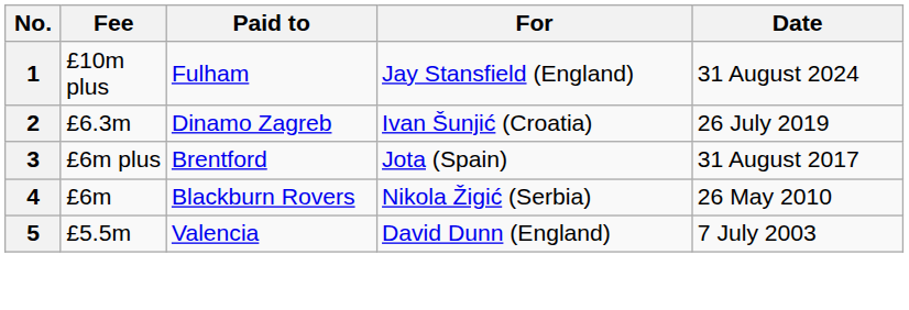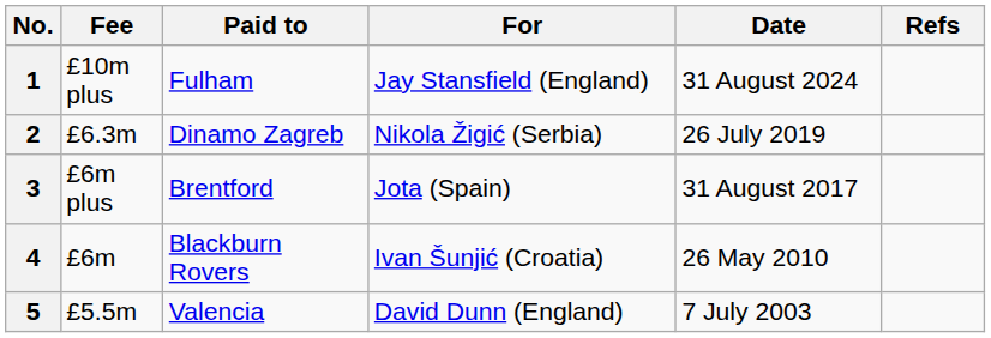 <table class="wikitable" width=70%;>
 <tr>
 <th width=5%>No.</th>
 <th width=10%>Fee</th>
 <th width=20%>Paid to</th>
 <th width=30%>For</th>
 <th width=20%>Date</th>
+<th width=10%>Refs</th>
 </tr>
 <tr>
 <th>1</th>
 <td>£10m plus</td>
 <td><a href='#'>Fulham</a></td>
 <td><a href='#'>Jay Stansfield</a> (England)</td>
 <td>31 August 2024</td>
+<td style=text-align:center></td>
 </tr>
 <tr>
 <th>2</th>
 <td>£6.3m</td>
 <td><a href='#'>Dinamo Zagreb</a></td>
-<td><a href='#'>Ivan Šunjić</a> (Croatia)</td>
+<td><a href='#'>Nikola Žigić</a> (Serbia)</td>
 <td>26 July 2019</td>
+<td style=text-align:center></td>
 </tr>
 <tr>
 <th>3</th>
 <td>£6m plus</td>
 <td><a href='#'>Brentford</a></td>
 <td><a href='#'>Jota</a> (Spain)</td>
 <td>31 August 2017</td>
+<td style=text-align:center></td>
 </tr>
 <tr>
 <th>4</th>
 <td>£6m</td>
 <td><a href='#'>Blackburn Rovers</a></td>
-<td><a href='#'>Nikola Žigić</a> (Serbia)</td>
+<td><a href='#'>Ivan Šunjić</a> (Croatia)</td>
 <td>26 May 2010</td>
+<td style=text-align:center></td>
 </tr>
 <tr>
 <th>5</th>
 <td>£5.5m</td>
 <td><a href='#'>Valencia</a></td>
 <td><a href='#'>David Dunn</a> (England)</td>
 <td>7 July 2003</td>
+<td style=text-align:center></td>
 </tr>
 </table>
